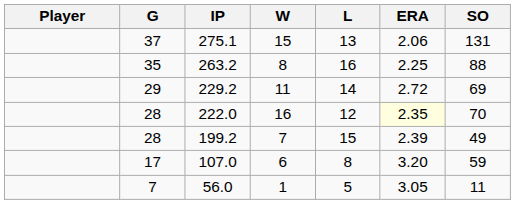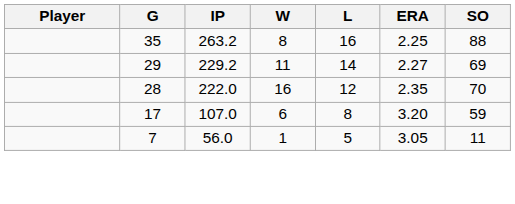 <table class="wikitable sortable">
 <tr>
 <th bgcolor="#DDDDFF" width="16%">Player</th>
 <th bgcolor="#DDDDFF" width="9%">G</th>
 <th bgcolor="#DDDDFF" width="9%">IP</th>
 <th bgcolor="#DDDDFF" width="9%">W</th>
 <th bgcolor="#DDDDFF" width="9%">L</th>
 <th bgcolor="#DDDDFF" width="9%">ERA</th>
 <th bgcolor="#DDDDFF" width="9%">SO</th>
-</tr>
-<tr align="center">
-<td></td>
-<td>37</td>
-<td>275.1</td>
-<td>15</td>
-<td>13</td>
-<td>2.06</td>
-<td>131</td>
 </tr>
 <tr align="center">
 <td></td>
 <td>35</td>
 <td>263.2</td>
 <td>8</td>
 <td>16</td>
 <td>2.25</td>
 <td>88</td>
 </tr>
 <tr align="center">
 <td></td>
 <td>29</td>
 <td>229.2</td>
 <td>11</td>
 <td>14</td>
-<td>2.72</td>
+<td>2.27</td>
 <td>69</td>
 </tr>
 <tr align="center">
 <td></td>
 <td>28</td>
 <td>222.0</td>
 <td>16</td>
 <td>12</td>
-<td style="background: lightyellow;">2.35</td>
+<td>2.35</td>
 <td>70</td>
-</tr>
-<tr align="center">
-<td></td>
-<td>28</td>
-<td>199.2</td>
-<td>7</td>
-<td>15</td>
-<td>2.39</td>
-<td>49</td>
 </tr>
 <tr align="center">
 <td></td>
 <td>17</td>
 <td>107.0</td>
 <td>6</td>
 <td>8</td>
 <td>3.20</td>
 <td>59</td>
 </tr>
 <tr align="center">
 <td></td>
 <td>7</td>
 <td>56.0</td>
 <td>1</td>
 <td>5</td>
 <td>3.05</td>
 <td>11</td>
 </tr>
 </table>
